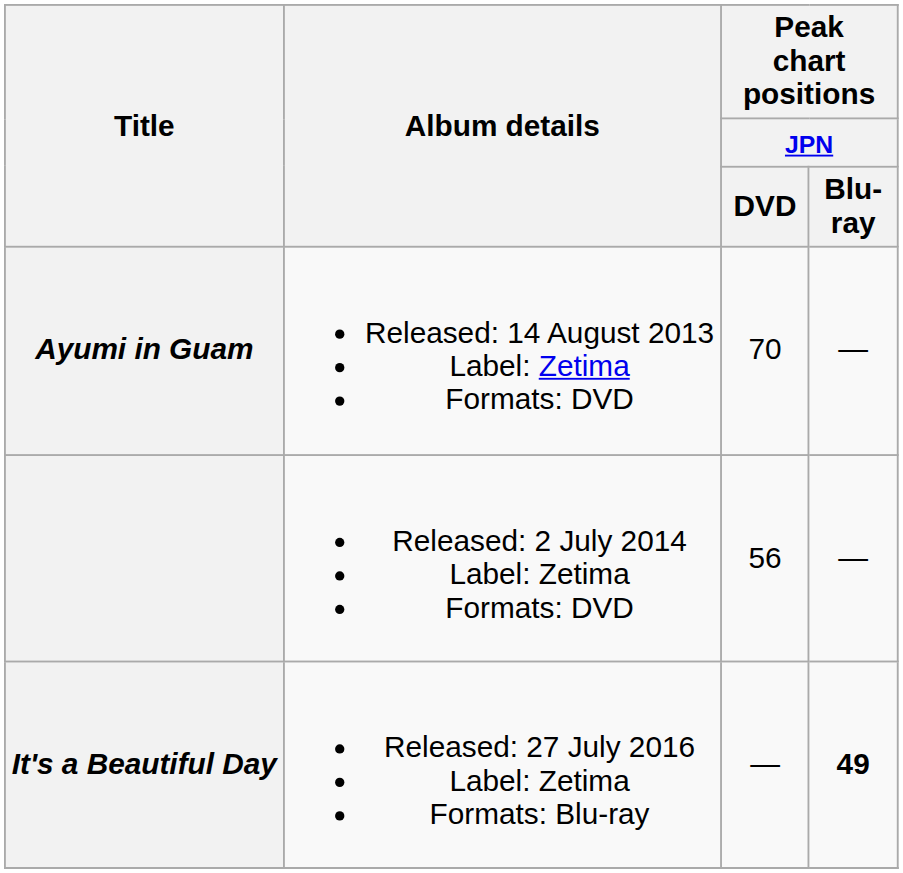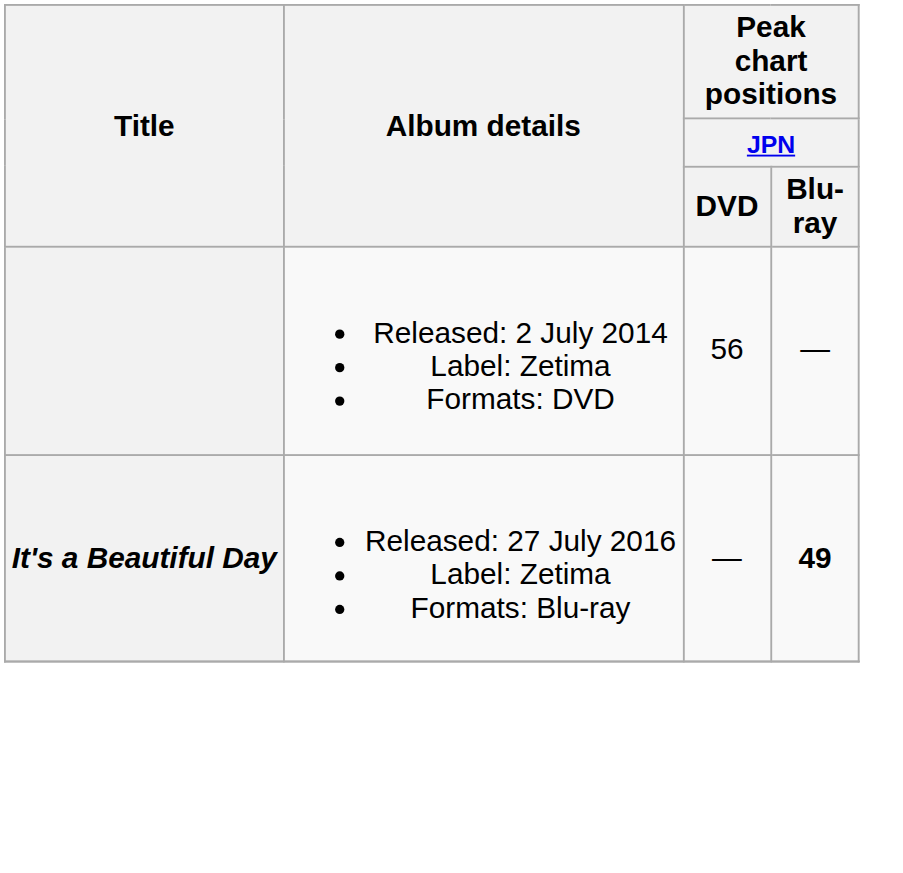 <table class="wikitable plainrowheaders" style="text-align:center;">
 <tr>
 <th scope="col" rowspan="3">Title</th>
 <th scope="col" rowspan="3">Album details</th>
 <th scope="col" colspan="2">Peak <br> chart <br> positions</th>
 </tr>
 <tr>
 <th scope="col" colspan="2"><small><a href='#'>JPN</a></small></th>
 </tr>
 <tr>
 <th style="width:2.5em;">DVD</th>
 <th style="width:2.5em;">Blu-ray</th>
-</tr>
-<tr>
-<th scope="row"><em>Ayumi in Guam</em></th>
-<td><br><ul><li>Released: 14 August 2013</li><li>Label: <a href='#'>Zetima</a></li><li>Formats: DVD</li></ul></td>
-<td>70</td>
-<td>—</td>
 </tr>
 <tr>
 <th scope="row"><em></em></th>
 <td><br><ul><li>Released: 2 July 2014</li><li>Label: Zetima</li><li>Formats: DVD</li></ul></td>
 <td>56</td>
 <td>—</td>
 </tr>
 <tr>
 <th scope="row"><em>It's a Beautiful Day</em></th>
 <td><br><ul><li>Released: 27 July 2016</li><li>Label: Zetima</li><li>Formats: Blu-ray</li></ul></td>
 <td>—</td>
 <td><strong>49</strong></td>
 </tr>
 <tr>
 </tr>
 </table>
